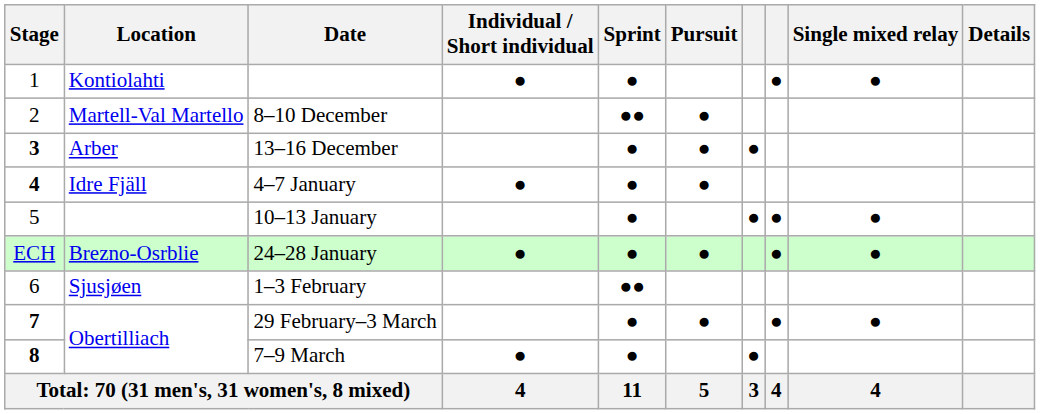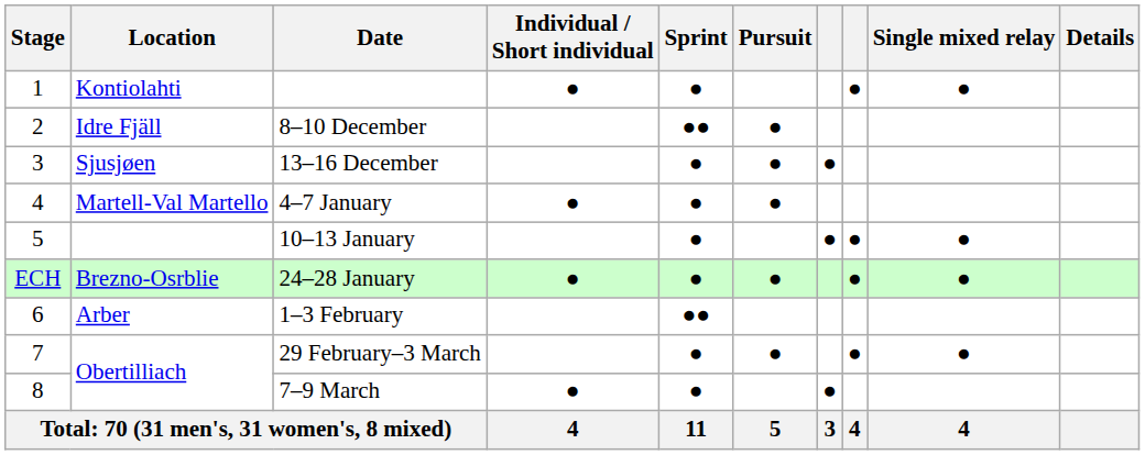 <table class="wikitable plainrowheaders" style="background:#fff; font-size:86%; line-height:16px; border:grey solid 1px; border-collapse:collapse;">
 <tr>
 <th>Stage</th>
 <th>Location</th>
 <th>Date</th>
 <th>Individual /<br>Short individual</th>
 <th>Sprint</th>
 <th>Pursuit</th>
 <th></th>
 <th></th>
 <th>Single mixed relay</th>
 <th>Details</th>
 </tr>
 <tr style="text-align:center">
 <td>1</td>
 <td style="text-align:left"> <a href='#'>Kontiolahti</a></td>
 <td style="text-align:left"></td>
 <td>●</td>
 <td>●</td>
 <td></td>
 <td></td>
 <td>●</td>
 <td>●</td>
 <td></td>
 </tr>
 <tr style="text-align:center">
 <td>2</td>
-<td style="text-align:left"> <a href='#'>Martell-Val Martello</a></td>
+<td style="text-align:left"> <a href='#'>Idre Fjäll</a></td>
 <td style="text-align:left">8–10 December</td>
 <td></td>
 <td>●●</td>
 <td>●</td>
 <td></td>
 <td></td>
 <td></td>
 <td></td>
 </tr>
 <tr style="text-align:center">
-<td><strong>3</strong></td>
-<td style="text-align:left"> <a href='#'>Arber</a></td>
+<td>3</td>
+<td style="text-align:left"> <a href='#'>Sjusjøen</a></td>
 <td style="text-align:left">13–16 December</td>
 <td></td>
 <td>●</td>
 <td>●</td>
 <td>●</td>
 <td></td>
 <td></td>
 <td></td>
 </tr>
 <tr style="text-align:center">
-<td><strong>4</strong></td>
-<td style="text-align:left"> <a href='#'>Idre Fjäll</a></td>
+<td>4</td>
+<td style="text-align:left"> <a href='#'>Martell-Val Martello</a></td>
 <td style="text-align:left">4–7 January</td>
 <td>●</td>
 <td>●</td>
 <td>●</td>
 <td></td>
 <td></td>
 <td></td>
 <td></td>
 </tr>
 <tr style="text-align:center">
 <td>5</td>
 <td style="text-align:left"></td>
 <td style="text-align:left">10–13 January</td>
 <td></td>
 <td>●</td>
 <td></td>
 <td>●</td>
 <td>●</td>
 <td>●</td>
 <td></td>
 </tr>
 <tr align="center" style="background:#CCFFCC">
 <td><a href='#'>ECH</a></td>
 <td align="left"> <a href='#'>Brezno-Osrblie</a></td>
 <td align="left">24–28 January</td>
 <td>●</td>
 <td>●</td>
 <td>●</td>
 <td></td>
 <td>●</td>
 <td>●</td>
 <td align="left"></td>
 </tr>
 <tr style="text-align:center">
 <td>6</td>
-<td style="text-align:left"> <a href='#'>Sjusjøen</a></td>
+<td style="text-align:left"> <a href='#'>Arber</a></td>
 <td style="text-align:left">1–3 February</td>
 <td></td>
 <td>●●</td>
 <td></td>
 <td></td>
 <td></td>
 <td></td>
 <td></td>
 </tr>
 <tr style="text-align:center">
-<td><strong>7</strong></td>
+<td>7</td>
 <td rowspan=2 style="text-align:left"> <a href='#'>Obertilliach</a></td>
 <td style="text-align:left">29 February–3 March</td>
 <td></td>
 <td>●</td>
 <td>●</td>
 <td></td>
 <td>●</td>
 <td>●</td>
 <td></td>
 </tr>
 <tr style="text-align:center">
-<td><strong>8</strong></td>
+<td>8</td>
 <td style="text-align:left">7–9 March</td>
 <td>●</td>
 <td>●</td>
 <td></td>
 <td>●</td>
 <td></td>
 <td></td>
 <td></td>
 </tr>
 <tr style="text-align:center">
 <th colspan="3">Total: 70 (31 men's, 31 women's, 8 mixed)</th>
 <th>4</th>
 <th>11</th>
 <th>5</th>
 <th>3</th>
 <th>4</th>
 <th>4</th>
 <th></th>
 </tr>
 </table>
